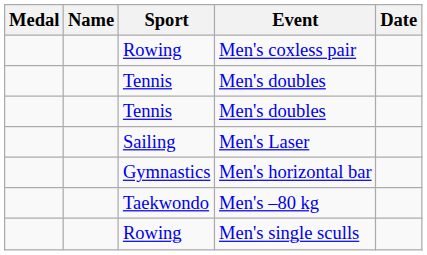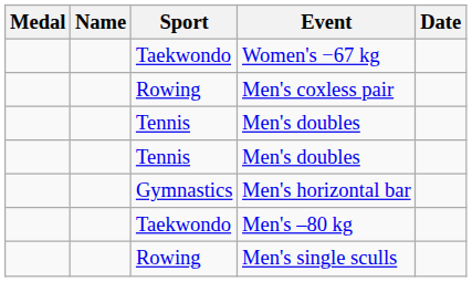 <table class="wikitable sortable" style="font-size: 95%;">
 <tr>
 <th>Medal</th>
 <th>Name</th>
 <th>Sport</th>
 <th>Event</th>
 <th>Date</th>
+</tr>
+<tr>
+<td></td>
+<td></td>
+<td><a href='#'>Taekwondo</a></td>
+<td><a href='#'>Women's −67 kg</a></td>
+<td></td>
 </tr>
 <tr>
 <td></td>
 <td><br></td>
 <td><a href='#'>Rowing</a></td>
 <td><a href='#'>Men's coxless pair</a></td>
 <td></td>
 </tr>
 <tr>
 <td></td>
 <td><br></td>
 <td><a href='#'>Tennis</a></td>
 <td><a href='#'>Men's doubles</a></td>
 <td></td>
 </tr>
 <tr>
 <td></td>
 <td><br></td>
 <td><a href='#'>Tennis</a></td>
 <td><a href='#'>Men's doubles</a></td>
 <td></td>
 </tr>
 <tr>
 <td></td>
 <td></td>
-<td><a href='#'>Sailing</a></td>
-<td><a href='#'>Men's Laser</a></td>
-<td> <br></td>
-</tr>
-<tr>
-<td></td>
-<td></td>
 <td><a href='#'>Gymnastics</a></td>
 <td><a href='#'>Men's horizontal bar</a></td>
 <td> <br></td>
 </tr>
 <tr>
 <td></td>
 <td></td>
 <td><a href='#'>Taekwondo</a></td>
 <td><a href='#'>Men's –80 kg</a></td>
 <td> <br></td>
 </tr>
 <tr>
 <td></td>
 <td></td>
 <td><a href='#'>Rowing</a></td>
 <td><a href='#'>Men's single sculls</a></td>
 <td> <br></td>
 </tr>
 </table>
